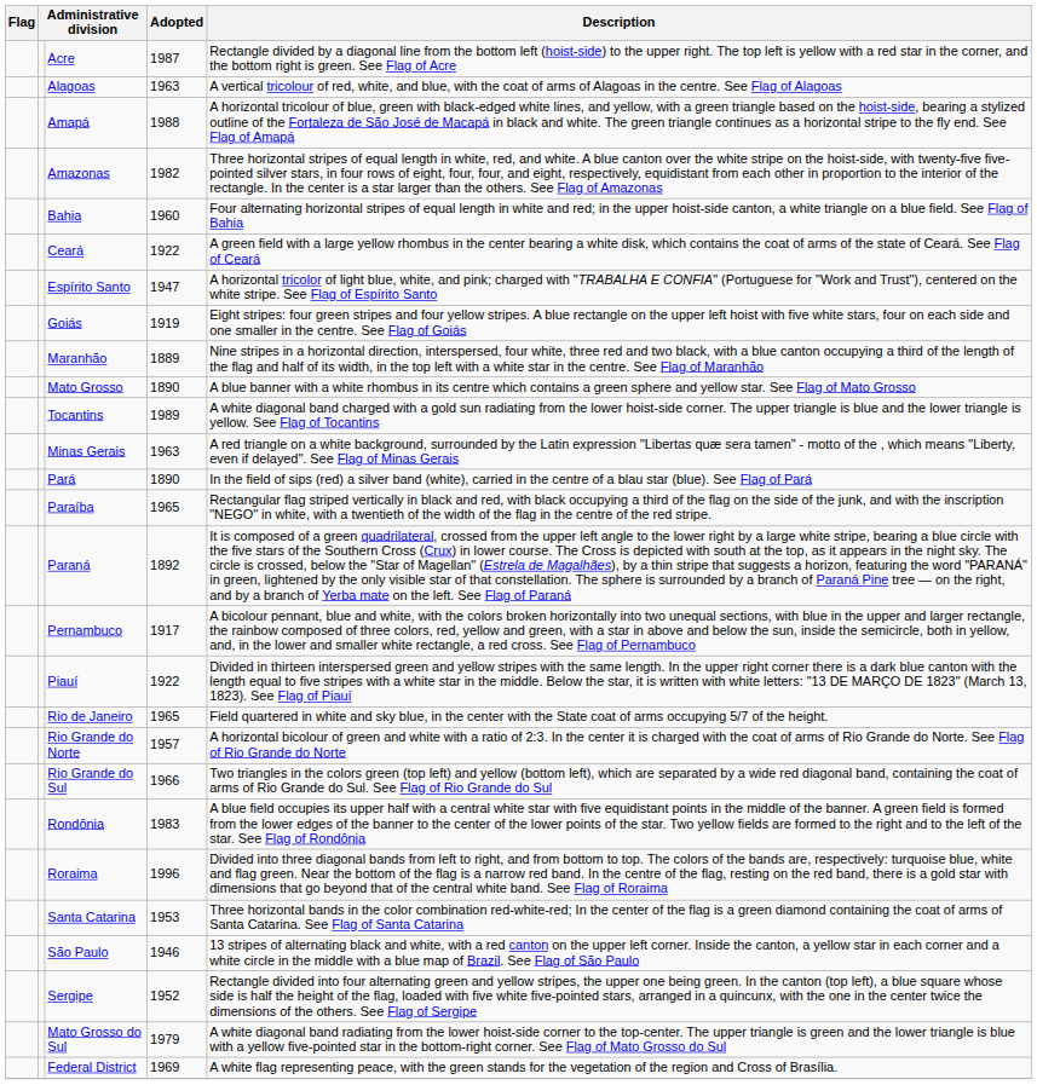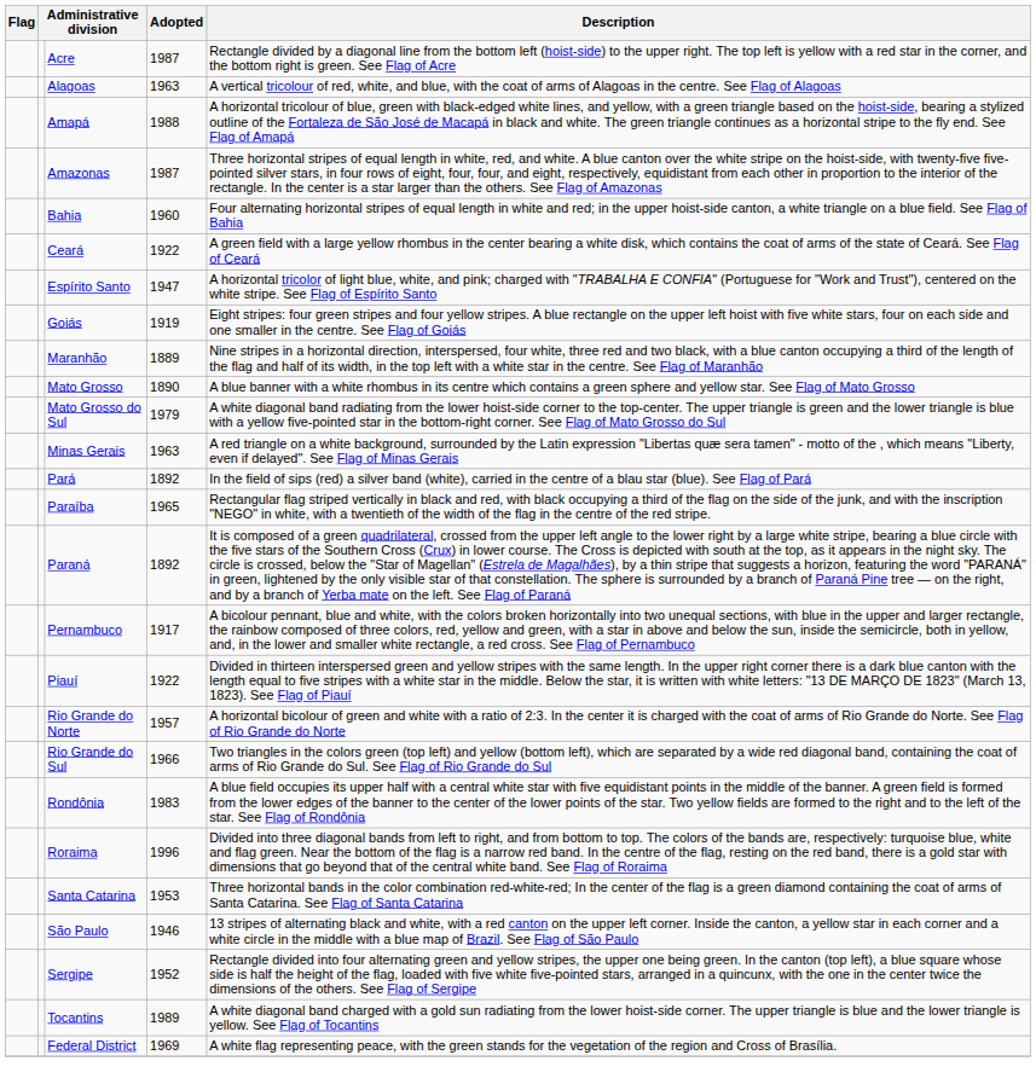 <table class="wikitable sortable">
 <tr>
 <th class="unsortable">Flag</th>
 <th colspan="2">Administrative division</th>
 <th>Adopted</th>
 <th class="unsortable">Description</th>
 </tr>
 <tr>
 <td></td>
 <td></td>
 <td><a href='#'>Acre</a></td>
 <td>1987</td>
 <td>Rectangle divided by a diagonal line from the bottom left (<a href='#'>hoist-side</a>) to the upper right. The top left is yellow with a red star in the corner, and the bottom right is green. See <a href='#'>Flag of Acre</a></td>
 </tr>
 <tr>
 <td></td>
 <td></td>
 <td><a href='#'>Alagoas</a></td>
 <td>1963</td>
 <td>A vertical <a href='#'>tricolour</a> of red, white, and blue, with the coat of arms of Alagoas in the centre. See <a href='#'>Flag of Alagoas</a></td>
 </tr>
 <tr>
 <td></td>
 <td></td>
 <td><a href='#'>Amapá</a></td>
 <td>1988</td>
 <td>A horizontal tricolour of blue, green with black-edged white lines, and yellow, with a green triangle based on the <a href='#'>hoist-side</a>, bearing a stylized outline of the <a href='#'>Fortaleza de São José de Macapá</a> in black and white. The green triangle continues as a horizontal stripe to the fly end. See <a href='#'>Flag of Amapá</a></td>
 </tr>
 <tr>
 <td></td>
 <td></td>
 <td><a href='#'>Amazonas</a></td>
-<td>1982</td>
+<td>1987</td>
 <td>Three horizontal stripes of equal length in white, red, and white. A blue canton over the white stripe on the hoist-side, with twenty-five five-pointed silver stars, in four rows of eight, four, four, and eight, respectively, equidistant from each other in proportion to the interior of the rectangle. In the center is a star larger than the others. See <a href='#'>Flag of Amazonas</a></td>
 </tr>
 <tr>
 <td></td>
 <td></td>
 <td><a href='#'>Bahia</a></td>
 <td>1960</td>
 <td>Four alternating horizontal stripes of equal length in white and red; in the upper hoist-side canton, a white triangle on a blue field. See <a href='#'>Flag of Bahia</a></td>
 </tr>
 <tr>
 <td></td>
 <td></td>
 <td><a href='#'>Ceará</a></td>
 <td>1922</td>
 <td>A green field with a large yellow rhombus in the center bearing a white disk, which contains the coat of arms of the state of Ceará. See <a href='#'>Flag of Ceará</a></td>
 </tr>
 <tr>
 <td></td>
 <td></td>
 <td><a href='#'>Espírito Santo</a></td>
 <td>1947</td>
 <td>A horizontal <a href='#'>tricolor</a> of light blue, white, and pink; charged with "<em>TRABALHA E CONFIA</em>" (Portuguese for "Work and Trust"), centered on the white stripe. See <a href='#'>Flag of Espírito Santo</a></td>
 </tr>
 <tr>
 <td></td>
 <td></td>
 <td><a href='#'>Goiás</a></td>
 <td>1919</td>
 <td>Eight stripes: four green stripes and four yellow stripes. A blue rectangle on the upper left hoist with five white stars, four on each side and one smaller in the centre. See <a href='#'>Flag of Goiás</a></td>
 </tr>
 <tr>
 <td></td>
 <td></td>
 <td><a href='#'>Maranhão</a></td>
 <td>1889</td>
 <td>Nine stripes in a horizontal direction, interspersed, four white, three red and two black, with a blue canton occupying a third of the length of the flag and half of its width, in the top left with a white star in the centre. See <a href='#'>Flag of Maranhão</a></td>
 </tr>
 <tr>
 <td></td>
 <td></td>
 <td><a href='#'>Mato Grosso</a></td>
 <td>1890</td>
 <td>A blue banner with a white rhombus in its centre which contains a green sphere and yellow star. See <a href='#'>Flag of Mato Grosso</a></td>
 </tr>
 <tr>
 <td></td>
 <td></td>
-<td><a href='#'>Tocantins</a></td>
-<td>1989</td>
-<td>A white diagonal band charged with a gold sun radiating from the lower hoist-side corner. The upper triangle is blue and the lower triangle is yellow. See <a href='#'>Flag of Tocantins</a></td>
+<td><a href='#'>Mato Grosso do Sul</a></td>
+<td>1979</td>
+<td>A white diagonal band radiating from the lower hoist-side corner to the top-center. The upper triangle is green and the lower triangle is blue with a yellow five-pointed star in the bottom-right corner. See <a href='#'>Flag of Mato Grosso do Sul</a></td>
 </tr>
 <tr>
 <td></td>
 <td></td>
 <td><a href='#'>Minas Gerais</a></td>
 <td>1963</td>
 <td>A red triangle on a white background, surrounded by the Latin expression "Libertas quæ sera tamen" - motto of the , which means "Liberty, even if delayed". See <a href='#'>Flag of Minas Gerais</a></td>
 </tr>
 <tr>
 <td></td>
 <td></td>
 <td><a href='#'>Pará</a></td>
-<td>1890</td>
+<td>1892</td>
 <td>In the field of sips (red) a silver band (white), carried in the centre of a blau star (blue). See <a href='#'>Flag of Pará</a></td>
 </tr>
 <tr>
 <td></td>
 <td></td>
 <td><a href='#'>Paraíba</a></td>
 <td>1965</td>
 <td>Rectangular flag striped vertically in black and red, with black occupying a third of the flag on the side of the junk, and with the inscription "NEGO" in white, with a twentieth of the width of the flag in the centre of the red stripe.</td>
 </tr>
 <tr>
 <td></td>
 <td></td>
 <td><a href='#'>Paraná</a></td>
 <td>1892</td>
 <td>It is composed of a green <a href='#'>quadrilateral</a>, crossed from the upper left angle to the lower right by a large white stripe, bearing a blue circle with the five stars of the Southern Cross (<a href='#'>Crux</a>) in lower course. The Cross is depicted with south at the top, as it appears in the night sky. The circle is crossed, below the "Star of Magellan" (<em><a href='#'>Estrela de Magalhães</a></em>), by a thin stripe that suggests a horizon, featuring the word "PARANÁ" in green, lightened by the only visible star of that constellation. The sphere is surrounded by a branch of <a href='#'>Paraná Pine</a> tree — on the right, and by a branch of <a href='#'>Yerba mate</a> on the left. See <a href='#'>Flag of Paraná</a></td>
 </tr>
 <tr>
 <td></td>
 <td></td>
 <td><a href='#'>Pernambuco</a></td>
 <td>1917</td>
 <td>A bicolour pennant, blue and white, with the colors broken horizontally into two unequal sections, with blue in the upper and larger rectangle, the rainbow composed of three colors, red, yellow and green, with a star in above and below the sun, inside the semicircle, both in yellow, and, in the lower and smaller white rectangle, a red cross. See <a href='#'>Flag of Pernambuco</a></td>
 </tr>
 <tr>
 <td></td>
 <td></td>
 <td><a href='#'>Piauí</a></td>
 <td>1922</td>
 <td>Divided in thirteen interspersed green and yellow stripes with the same length. In the upper right corner there is a dark blue canton with the length equal to five stripes with a white star in the middle. Below the star, it is written with white letters: "13 DE MARÇO DE 1823" (March 13, 1823). See <a href='#'>Flag of Piauí</a></td>
-</tr>
-<tr>
-<td></td>
-<td></td>
-<td><a href='#'>Rio de Janeiro</a></td>
-<td>1965</td>
-<td>Field quartered in white and sky blue, in the center with the State coat of arms occupying 5/7 of the height.</td>
 </tr>
 <tr>
 <td></td>
 <td></td>
 <td><a href='#'>Rio Grande do Norte</a></td>
 <td>1957</td>
 <td>A horizontal bicolour of green and white with a ratio of 2:3. In the center it is charged with the coat of arms of Rio Grande do Norte. See <a href='#'>Flag of Rio Grande do Norte</a></td>
 </tr>
 <tr>
 <td></td>
 <td></td>
 <td><a href='#'>Rio Grande do Sul</a></td>
 <td>1966</td>
 <td>Two triangles in the colors green (top left) and yellow (bottom left), which are separated by a wide red diagonal band, containing the coat of arms of Rio Grande do Sul. See <a href='#'>Flag of Rio Grande do Sul</a></td>
 </tr>
 <tr>
 <td></td>
 <td></td>
 <td><a href='#'>Rondônia</a></td>
 <td>1983</td>
 <td>A blue field occupies its upper half with a central white star with five equidistant points in the middle of the banner. A green field is formed from the lower edges of the banner to the center of the lower points of the star. Two yellow fields are formed to the right and to the left of the star. See <a href='#'>Flag of Rondônia</a></td>
 </tr>
 <tr>
 <td></td>
 <td></td>
 <td><a href='#'>Roraima</a></td>
 <td>1996</td>
 <td>Divided into three diagonal bands from left to right, and from bottom to top. The colors of the bands are, respectively: turquoise blue, white and flag green. Near the bottom of the flag is a narrow red band. In the centre of the flag, resting on the red band, there is a gold star with dimensions that go beyond that of the central white band. See <a href='#'>Flag of Roraima</a></td>
 </tr>
 <tr>
 <td></td>
 <td></td>
 <td><a href='#'>Santa Catarina</a></td>
 <td>1953</td>
 <td>Three horizontal bands in the color combination red-white-red; In the center of the flag is a green diamond containing the coat of arms of Santa Catarina. See <a href='#'>Flag of Santa Catarina</a></td>
 </tr>
 <tr>
 <td></td>
 <td></td>
 <td><a href='#'>São Paulo</a></td>
 <td>1946</td>
 <td>13 stripes of alternating black and white, with a red <a href='#'>canton</a> on the upper left corner. Inside the canton, a yellow star in each corner and a white circle in the middle with a blue map of <a href='#'>Brazil</a>. See <a href='#'>Flag of São Paulo</a></td>
 </tr>
 <tr>
 <td></td>
 <td></td>
 <td><a href='#'>Sergipe</a></td>
 <td>1952</td>
 <td>Rectangle divided into four alternating green and yellow stripes, the upper one being green. In the canton (top left), a blue square whose side is half the height of the flag, loaded with five white five-pointed stars, arranged in a quincunx, with the one in the center twice the dimensions of the others. See <a href='#'>Flag of Sergipe</a></td>
 </tr>
 <tr>
 <td></td>
 <td></td>
-<td><a href='#'>Mato Grosso do Sul</a></td>
-<td>1979</td>
-<td>A white diagonal band radiating from the lower hoist-side corner to the top-center. The upper triangle is green and the lower triangle is blue with a yellow five-pointed star in the bottom-right corner. See <a href='#'>Flag of Mato Grosso do Sul</a></td>
+<td><a href='#'>Tocantins</a></td>
+<td>1989</td>
+<td>A white diagonal band charged with a gold sun radiating from the lower hoist-side corner. The upper triangle is blue and the lower triangle is yellow. See <a href='#'>Flag of Tocantins</a></td>
 </tr>
 <tr>
 <td></td>
 <td></td>
 <td><a href='#'>Federal District</a></td>
 <td>1969</td>
 <td>A white flag representing peace, with the green stands for the vegetation of the region and Cross of Brasília.</td>
 </tr>
 <tr>
 </tr>
 </table>
